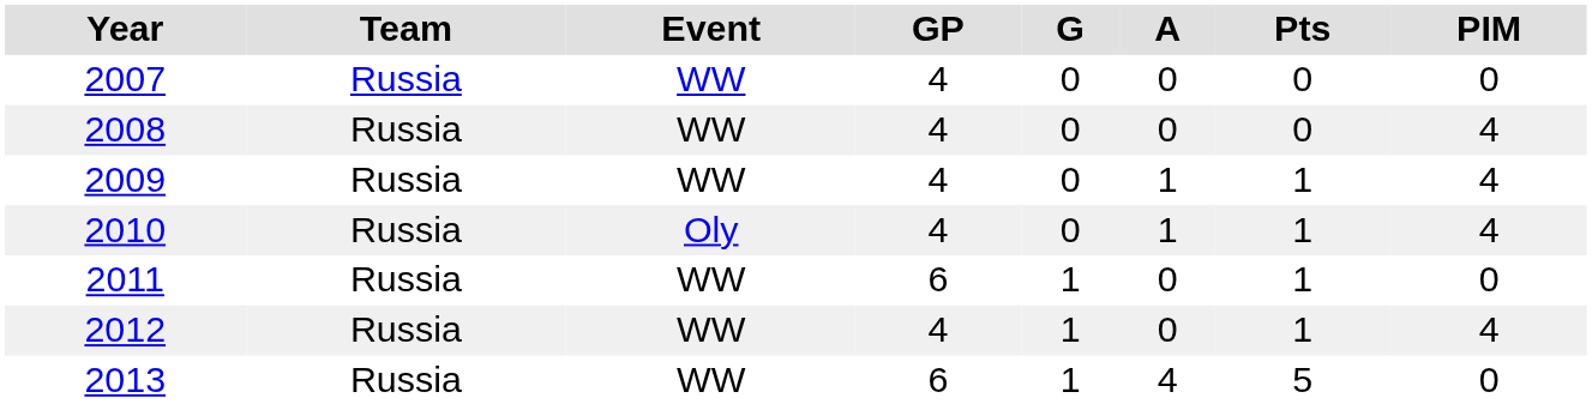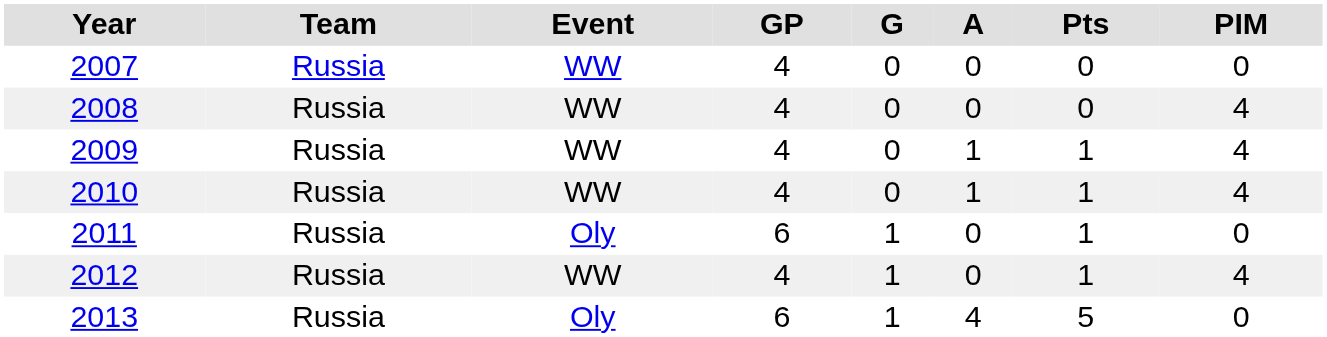 <table BORDER="0" CELLPADDING="2" CELLSPACING="0" width="35%">
 <tr ALIGN="center" bgcolor="#e0e0e0">
 <th>Year</th>
 <th>Team</th>
 <th>Event</th>
 <th>GP</th>
 <th>G</th>
 <th>A</th>
 <th>Pts</th>
 <th>PIM</th>
 </tr>
 <tr ALIGN="center">
 <td><a href='#'>2007</a></td>
 <td><a href='#'>Russia</a></td>
 <td><a href='#'>WW</a></td>
 <td>4</td>
 <td>0</td>
 <td>0</td>
 <td>0</td>
 <td>0</td>
 </tr>
 <tr ALIGN="center" bgcolor="#f0f0f0">
 <td><a href='#'>2008</a></td>
 <td>Russia</td>
 <td>WW</td>
 <td>4</td>
 <td>0</td>
 <td>0</td>
 <td>0</td>
 <td>4</td>
 </tr>
 <tr ALIGN="center">
 <td><a href='#'>2009</a></td>
 <td>Russia</td>
 <td>WW</td>
 <td>4</td>
 <td>0</td>
 <td>1</td>
 <td>1</td>
 <td>4</td>
 </tr>
 <tr ALIGN="center" bgcolor="#f0f0f0">
 <td><a href='#'>2010</a></td>
 <td>Russia</td>
-<td><a href='#'>Oly</a></td>
+<td>WW</td>
 <td>4</td>
 <td>0</td>
 <td>1</td>
 <td>1</td>
 <td>4</td>
 </tr>
 <tr ALIGN="center">
 <td><a href='#'>2011</a></td>
 <td>Russia</td>
-<td>WW</td>
+<td><a href='#'>Oly</a></td>
 <td>6</td>
 <td>1</td>
 <td>0</td>
 <td>1</td>
 <td>0</td>
 </tr>
 <tr ALIGN="center" bgcolor="#f0f0f0">
 <td><a href='#'>2012</a></td>
 <td>Russia</td>
 <td>WW</td>
 <td>4</td>
 <td>1</td>
 <td>0</td>
 <td>1</td>
 <td>4</td>
 </tr>
 <tr ALIGN="center">
 <td><a href='#'>2013</a></td>
 <td>Russia</td>
-<td>WW</td>
+<td><a href='#'>Oly</a></td>
 <td>6</td>
 <td>1</td>
 <td>4</td>
 <td>5</td>
 <td>0</td>
 </tr>
 </table>
